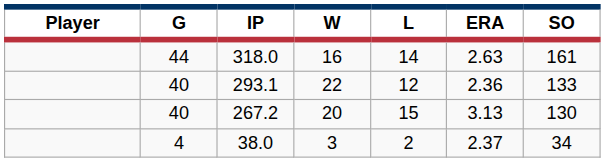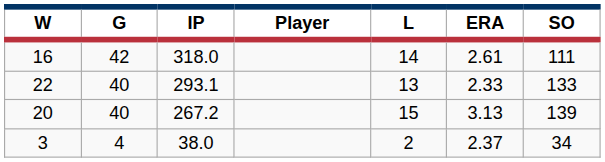 <table class="wikitable sortable">
 <tr>
-<th style="background:#FFFFFF; border-top:#023465 5px solid; border-bottom:#ba313c 5px solid;" width="16%">Player</th>
+<th style="background:#FFFFFF; border-top:#023465 5px solid; border-bottom:#ba313c 5px solid;" width="9%">W</th>
 <th style="background:#FFFFFF; border-top:#023465 5px solid; border-bottom:#ba313c 5px solid;" width="9%">G</th>
 <th style="background:#FFFFFF; border-top:#023465 5px solid; border-bottom:#ba313c 5px solid;" width="9%">IP</th>
-<th style="background:#FFFFFF; border-top:#023465 5px solid; border-bottom:#ba313c 5px solid;" width="9%">W</th>
+<th style="background:#FFFFFF; border-top:#023465 5px solid; border-bottom:#ba313c 5px solid;" width="16%">Player</th>
 <th style="background:#FFFFFF; border-top:#023465 5px solid; border-bottom:#ba313c 5px solid;" width="9%">L</th>
 <th style="background:#FFFFFF; border-top:#023465 5px solid; border-bottom:#ba313c 5px solid;" width="9%">ERA</th>
 <th style="background:#FFFFFF; border-top:#023465 5px solid; border-bottom:#ba313c 5px solid;" width="9%">SO</th>
 </tr>
 <tr align="center">
+<td>16</td>
+<td>42</td>
+<td>318.0</td>
 <td></td>
-<td>44</td>
-<td>318.0</td>
-<td>16</td>
 <td>14</td>
-<td>2.63</td>
-<td>161</td>
+<td>2.61</td>
+<td>111</td>
 </tr>
 <tr align="center">
-<td></td>
+<td>22</td>
 <td>40</td>
 <td>293.1</td>
-<td>22</td>
-<td>12</td>
-<td>2.36</td>
+<td></td>
+<td>13</td>
+<td>2.33</td>
 <td>133</td>
 </tr>
 <tr align="center">
-<td></td>
+<td>20</td>
 <td>40</td>
 <td>267.2</td>
-<td>20</td>
+<td></td>
 <td>15</td>
 <td>3.13</td>
-<td>130</td>
+<td>139</td>
 </tr>
 <tr align="center">
-<td></td>
+<td>3</td>
 <td>4</td>
 <td>38.0</td>
-<td>3</td>
+<td></td>
 <td>2</td>
 <td>2.37</td>
 <td>34</td>
 </tr>
 </table>
